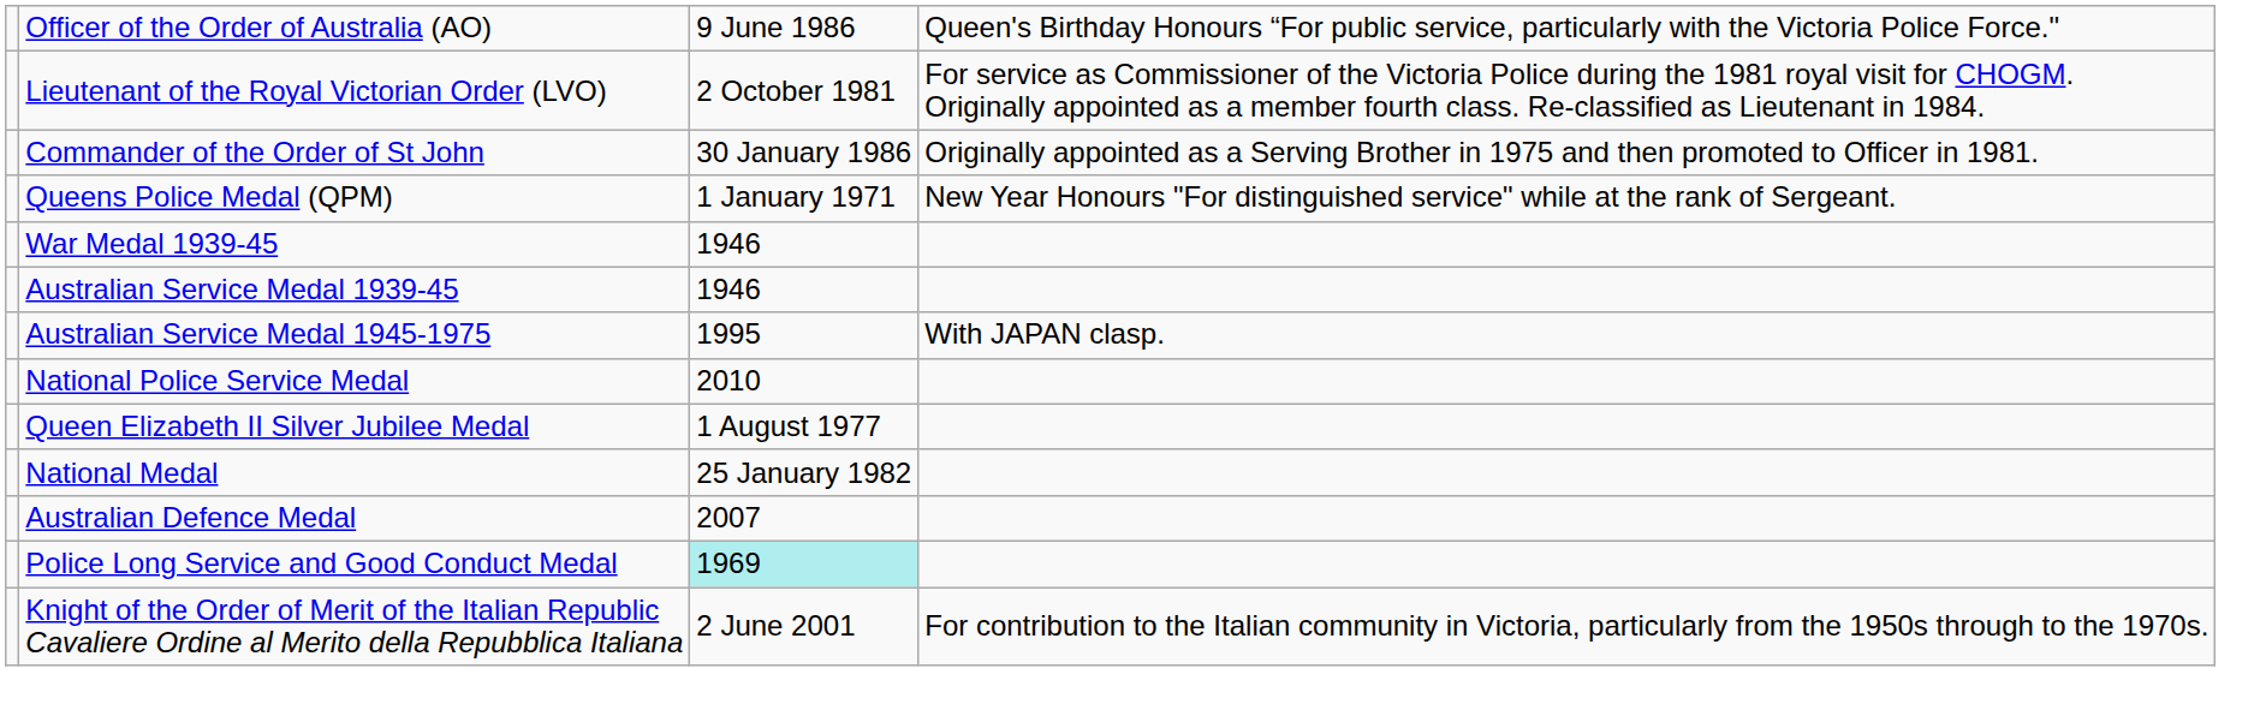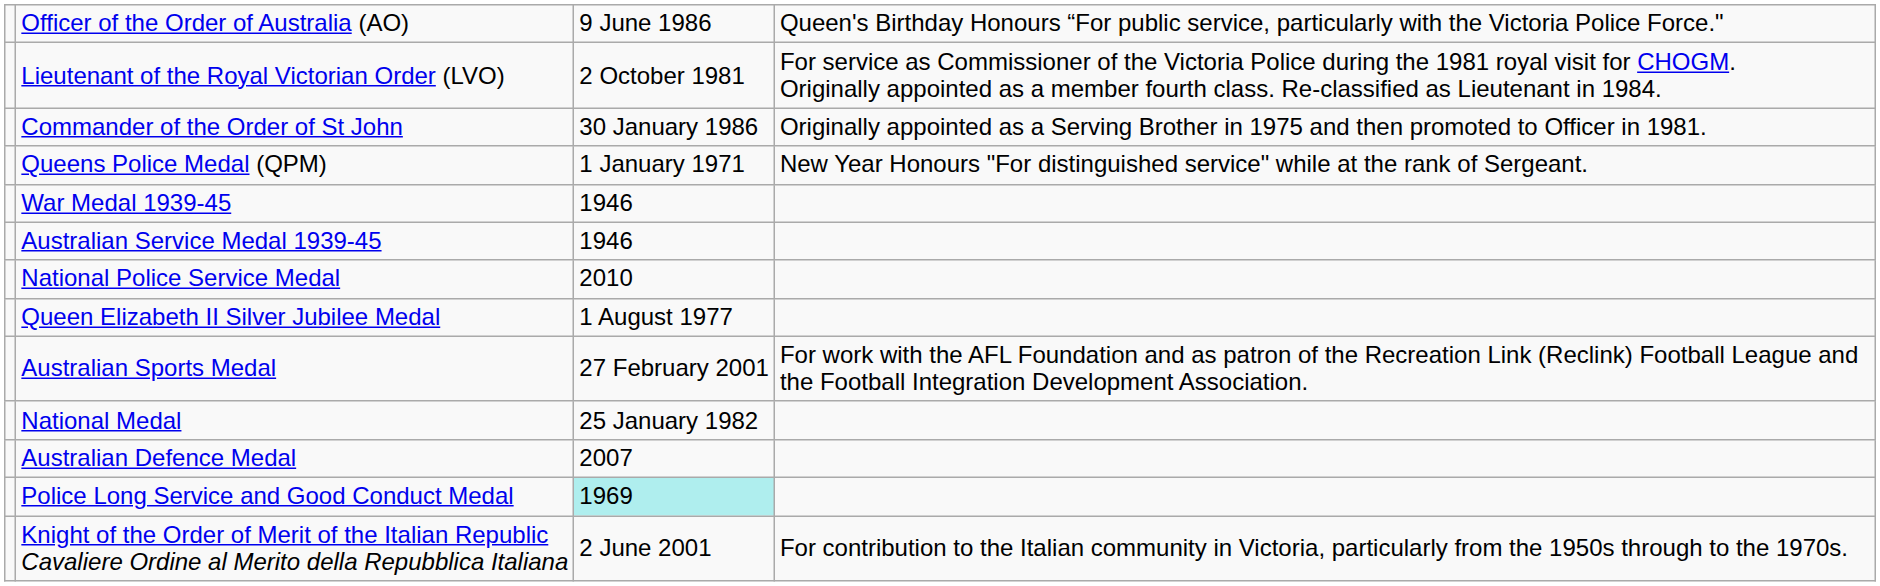 <table class="wikitable">
 <tr>
 <td></td>
 <td style="white-space: nowrap;"><a href='#'>Officer of the Order of Australia</a> (AO)</td>
 <td style="white-space: nowrap;">9 June 1986</td>
 <td>Queen's Birthday Honours “For public service, particularly with the Victoria Police Force."</td>
 </tr>
 <tr>
 <td></td>
 <td><a href='#'>Lieutenant of the Royal Victorian Order</a> (LVO)</td>
 <td>2 October 1981</td>
 <td>For service as Commissioner of the Victoria Police during the 1981 royal visit for <a href='#'>CHOGM</a>.<br>Originally appointed as a member fourth class. Re-classified as Lieutenant in 1984.</td>
 </tr>
 <tr>
 <td></td>
 <td><a href='#'>Commander of the Order of St John</a></td>
 <td>30 January 1986</td>
 <td>Originally appointed as a Serving Brother in 1975 and then promoted to Officer in 1981.</td>
 </tr>
 <tr>
 <td></td>
 <td><a href='#'>Queens Police Medal</a> (QPM)</td>
 <td>1 January 1971</td>
 <td>New Year Honours "For distinguished service" while at the rank of Sergeant.</td>
 </tr>
 <tr>
 <td></td>
 <td><a href='#'>War Medal 1939-45</a></td>
 <td>1946</td>
 <td></td>
 </tr>
 <tr>
 <td></td>
 <td><a href='#'>Australian Service Medal 1939-45</a></td>
 <td>1946</td>
 <td></td>
 </tr>
 <tr>
 <td></td>
-<td><a href='#'>Australian Service Medal 1945-1975</a></td>
-<td>1995</td>
-<td>With JAPAN clasp.</td>
-</tr>
-<tr>
-<td></td>
 <td><a href='#'>National Police Service Medal</a></td>
 <td>2010</td>
 <td></td>
 </tr>
 <tr>
 <td></td>
 <td><a href='#'>Queen Elizabeth II Silver Jubilee Medal</a></td>
 <td>1 August 1977</td>
 <td></td>
+</tr>
+<tr>
+<td></td>
+<td><a href='#'>Australian Sports Medal</a></td>
+<td style="white-space: nowrap;">27 February 2001</td>
+<td>For work with the AFL Foundation and as patron of the Recreation Link (Reclink) Football League and the Football Integration Development Association.</td>
 </tr>
 <tr>
 <td></td>
 <td><a href='#'>National Medal</a></td>
 <td>25 January 1982</td>
 <td></td>
 </tr>
 <tr>
 <td></td>
 <td><a href='#'>Australian Defence Medal</a></td>
 <td>2007</td>
 <td></td>
 </tr>
 <tr>
 <td></td>
 <td><a href='#'>Police Long Service and Good Conduct Medal</a></td>
 <td style="background: paleturquoise;">1969</td>
 <td></td>
 </tr>
 <tr>
 <td></td>
 <td style="white-space: nowrap;"><a href='#'>Knight of the Order of Merit of the Italian Republic</a><br><em>Cavaliere Ordine al Merito della Repubblica Italiana</em></td>
 <td>2 June 2001</td>
 <td>For contribution to the Italian community in Victoria, particularly from the 1950s through to the 1970s.</td>
 </tr>
 </table>
